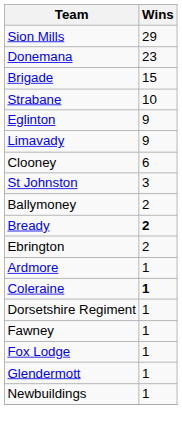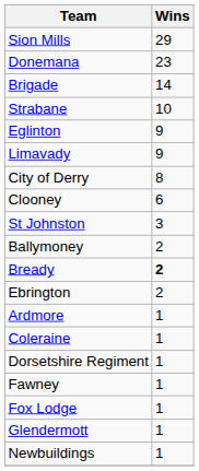 <table class="wikitable">
 <tr>
 <th>Team</th>
 <th>Wins</th>
 </tr>
 <tr>
 <td><a href='#'>Sion Mills</a></td>
 <td>29</td>
 </tr>
 <tr>
 <td><a href='#'>Donemana</a></td>
 <td>23</td>
 </tr>
 <tr>
 <td><a href='#'>Brigade</a></td>
-<td>15</td>
+<td>14</td>
 </tr>
 <tr>
 <td><a href='#'>Strabane</a></td>
 <td>10</td>
 </tr>
 <tr>
 <td><a href='#'>Eglinton</a></td>
 <td>9</td>
 </tr>
 <tr>
 <td><a href='#'>Limavady</a></td>
 <td>9</td>
+</tr>
+<tr>
+<td>City of Derry</td>
+<td>8</td>
 </tr>
 <tr>
 <td>Clooney</td>
 <td>6</td>
 </tr>
 <tr>
 <td><a href='#'>St Johnston</a></td>
 <td>3</td>
 </tr>
 <tr>
 <td>Ballymoney</td>
 <td>2</td>
 </tr>
 <tr>
 <td><a href='#'>Bready</a></td>
 <td><strong>2</strong></td>
 </tr>
 <tr>
 <td>Ebrington</td>
 <td>2</td>
 </tr>
 <tr>
 <td><a href='#'>Ardmore</a></td>
 <td>1</td>
 </tr>
 <tr>
 <td><a href='#'>Coleraine</a></td>
-<td><strong>1</strong></td>
+<td>1</td>
 </tr>
 <tr>
 <td>Dorsetshire Regiment</td>
 <td>1</td>
 </tr>
 <tr>
 <td>Fawney</td>
 <td>1</td>
 </tr>
 <tr>
 <td><a href='#'>Fox Lodge</a></td>
 <td>1</td>
 </tr>
 <tr>
 <td><a href='#'>Glendermott</a></td>
 <td>1</td>
 </tr>
 <tr>
 <td>Newbuildings</td>
 <td>1</td>
 </tr>
 <tr>
 </tr>
 </table>
